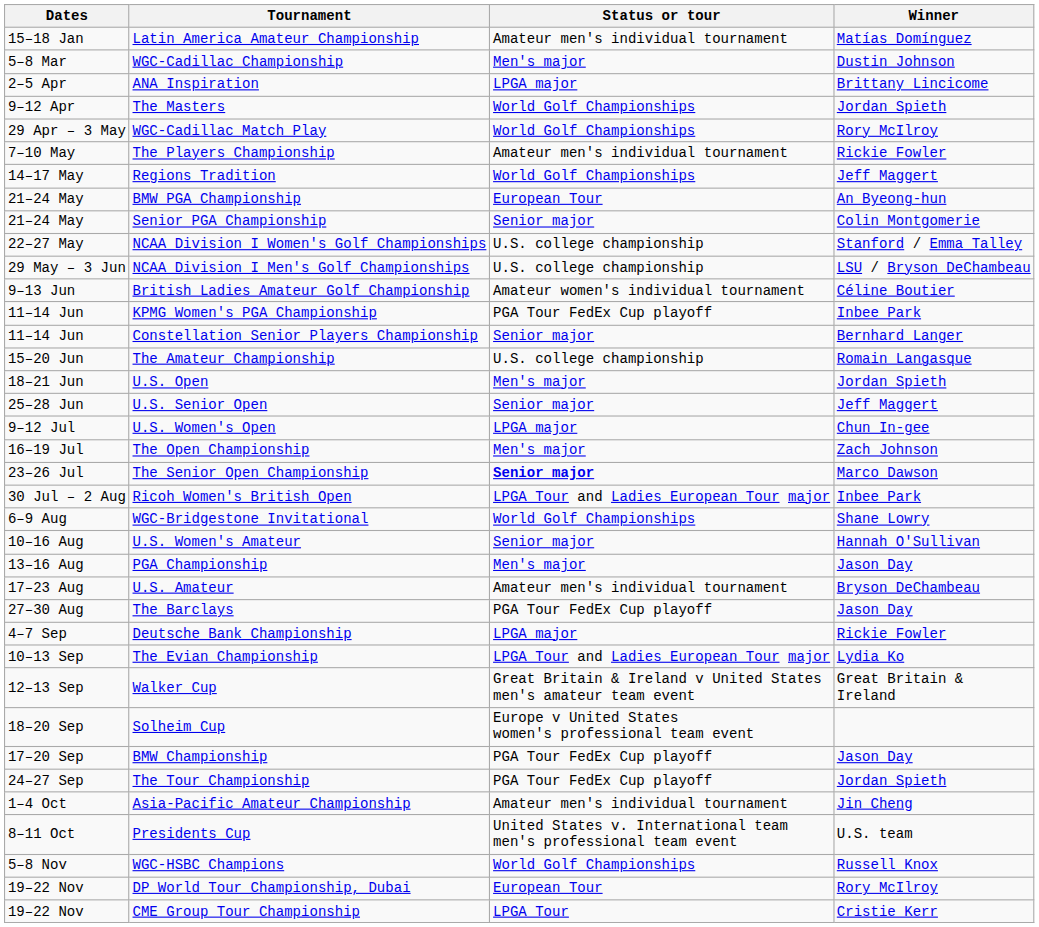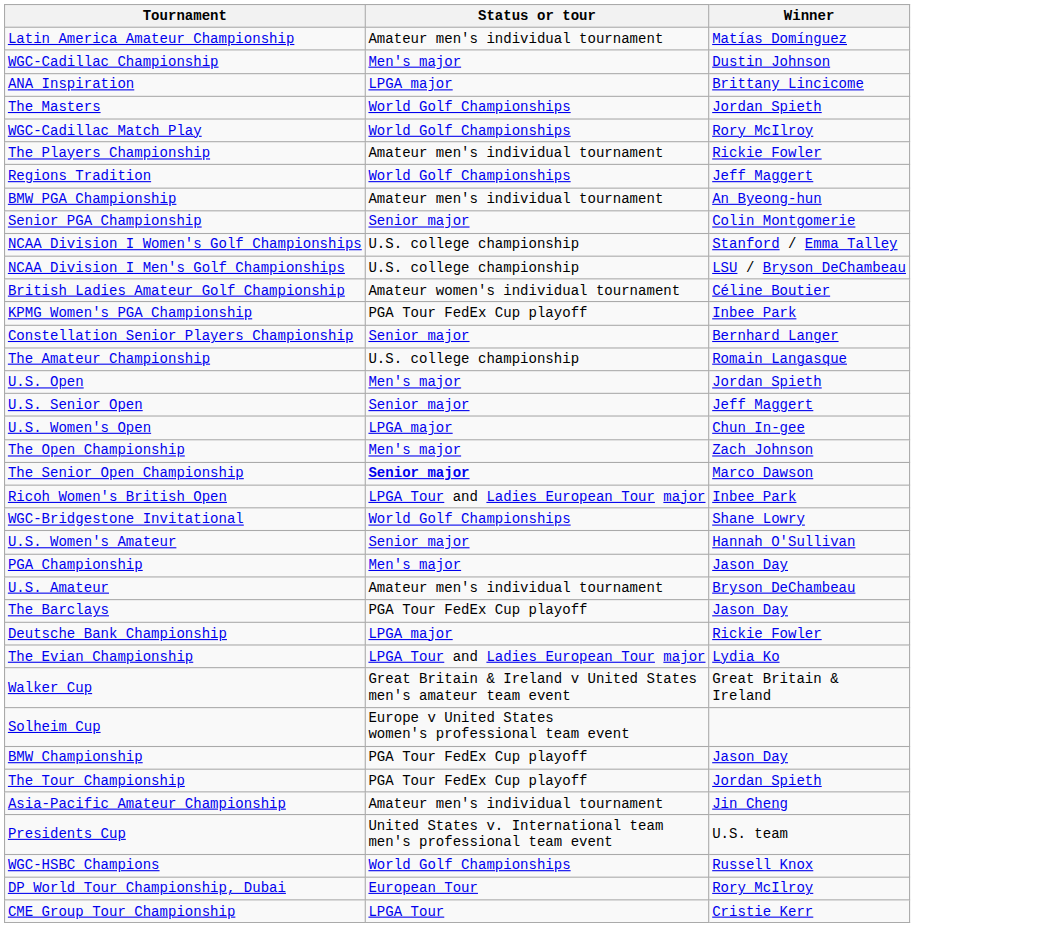 <table class="wikitable sortable">
 <tr>
-<th>Dates</th>
 <th>Tournament</th>
 <th>Status or tour</th>
 <th>Winner</th>
 </tr>
 <tr>
-<td>15–18 Jan</td>
 <td><a href='#'>Latin America Amateur Championship</a></td>
 <td>Amateur men's individual tournament</td>
 <td> <a href='#'>Matías Domínguez</a></td>
 </tr>
 <tr>
-<td>5–8 Mar</td>
 <td><a href='#'>WGC-Cadillac Championship</a></td>
 <td><a href='#'>Men's major</a></td>
 <td> <a href='#'>Dustin Johnson</a></td>
 </tr>
 <tr>
-<td>2–5 Apr</td>
 <td><a href='#'>ANA Inspiration</a></td>
 <td><a href='#'>LPGA major</a></td>
 <td> <a href='#'>Brittany Lincicome</a></td>
 </tr>
 <tr>
-<td>9–12 Apr</td>
 <td><a href='#'>The Masters</a></td>
 <td><a href='#'>World Golf Championships</a></td>
 <td> <a href='#'>Jordan Spieth</a></td>
 </tr>
 <tr>
-<td>29 Apr – 3 May</td>
 <td><a href='#'>WGC-Cadillac Match Play</a></td>
 <td><a href='#'>World Golf Championships</a></td>
 <td> <a href='#'>Rory McIlroy</a></td>
 </tr>
 <tr>
-<td>7–10 May</td>
 <td><a href='#'>The Players Championship</a></td>
 <td>Amateur men's individual tournament</td>
 <td> <a href='#'>Rickie Fowler</a></td>
 </tr>
 <tr>
-<td>14–17 May</td>
 <td><a href='#'>Regions Tradition</a></td>
 <td><a href='#'>World Golf Championships</a></td>
 <td> <a href='#'>Jeff Maggert</a></td>
 </tr>
 <tr>
-<td>21–24 May</td>
 <td><a href='#'>BMW PGA Championship</a></td>
-<td><a href='#'>European Tour</a></td>
+<td>Amateur men's individual tournament</td>
 <td> <a href='#'>An Byeong-hun</a></td>
 </tr>
 <tr>
-<td>21–24 May</td>
 <td><a href='#'>Senior PGA Championship</a></td>
 <td><a href='#'>Senior major</a></td>
 <td> <a href='#'>Colin Montgomerie</a></td>
 </tr>
 <tr>
-<td>22–27 May</td>
 <td><a href='#'>NCAA Division I Women's Golf Championships</a></td>
 <td>U.S. college championship</td>
 <td><a href='#'>Stanford</a> / <a href='#'>Emma Talley</a></td>
 </tr>
 <tr>
-<td>29 May – 3 Jun</td>
 <td><a href='#'>NCAA Division I Men's Golf Championships</a></td>
 <td>U.S. college championship</td>
 <td><a href='#'>LSU</a> / <a href='#'>Bryson DeChambeau</a></td>
 </tr>
 <tr>
-<td>9–13 Jun</td>
 <td><a href='#'>British Ladies Amateur Golf Championship</a></td>
 <td>Amateur women's individual tournament</td>
 <td> <a href='#'>Céline Boutier</a></td>
 </tr>
 <tr>
-<td>11–14 Jun</td>
 <td><a href='#'>KPMG Women's PGA Championship</a></td>
 <td>PGA Tour FedEx Cup playoff</td>
 <td> <a href='#'>Inbee Park</a></td>
 </tr>
 <tr>
-<td>11–14 Jun</td>
 <td><a href='#'>Constellation Senior Players Championship</a></td>
 <td><a href='#'>Senior major</a></td>
 <td> <a href='#'>Bernhard Langer</a></td>
 </tr>
 <tr>
-<td>15–20 Jun</td>
 <td><a href='#'>The Amateur Championship</a></td>
 <td>U.S. college championship</td>
 <td> <a href='#'>Romain Langasque</a></td>
 </tr>
 <tr>
-<td>18–21 Jun</td>
 <td><a href='#'>U.S. Open</a></td>
 <td><a href='#'>Men's major</a></td>
 <td> <a href='#'>Jordan Spieth</a></td>
 </tr>
 <tr>
-<td>25–28 Jun</td>
 <td><a href='#'>U.S. Senior Open</a></td>
 <td><a href='#'>Senior major</a></td>
 <td> <a href='#'>Jeff Maggert</a></td>
 </tr>
 <tr>
-<td>9–12 Jul</td>
 <td><a href='#'>U.S. Women's Open</a></td>
 <td><a href='#'>LPGA major</a></td>
 <td> <a href='#'>Chun In-gee</a></td>
 </tr>
 <tr>
-<td>16–19 Jul</td>
 <td><a href='#'>The Open Championship</a></td>
 <td><a href='#'>Men's major</a></td>
 <td> <a href='#'>Zach Johnson</a></td>
 </tr>
 <tr>
-<td>23–26 Jul</td>
 <td><a href='#'>The Senior Open Championship</a></td>
 <td><strong><a href='#'>Senior major</a></strong></td>
 <td> <a href='#'>Marco Dawson</a></td>
 </tr>
 <tr>
-<td>30 Jul – 2 Aug</td>
 <td><a href='#'>Ricoh Women's British Open</a></td>
 <td><a href='#'>LPGA Tour</a> and <a href='#'>Ladies European Tour</a> <a href='#'>major</a></td>
 <td> <a href='#'>Inbee Park</a></td>
 </tr>
 <tr>
-<td>6–9 Aug</td>
 <td><a href='#'>WGC-Bridgestone Invitational</a></td>
 <td><a href='#'>World Golf Championships</a></td>
 <td> <a href='#'>Shane Lowry</a></td>
 </tr>
 <tr>
-<td>10–16 Aug</td>
 <td><a href='#'>U.S. Women's Amateur</a></td>
 <td><a href='#'>Senior major</a></td>
 <td> <a href='#'>Hannah O'Sullivan</a></td>
 </tr>
 <tr>
-<td>13–16 Aug</td>
 <td><a href='#'>PGA Championship</a></td>
 <td><a href='#'>Men's major</a></td>
 <td> <a href='#'>Jason Day</a></td>
 </tr>
 <tr>
-<td>17–23 Aug</td>
 <td><a href='#'>U.S. Amateur</a></td>
 <td>Amateur men's individual tournament</td>
 <td> <a href='#'>Bryson DeChambeau</a></td>
 </tr>
 <tr>
-<td>27–30 Aug</td>
 <td><a href='#'>The Barclays</a></td>
 <td>PGA Tour FedEx Cup playoff</td>
 <td> <a href='#'>Jason Day</a></td>
 </tr>
 <tr>
-<td>4–7 Sep</td>
 <td><a href='#'>Deutsche Bank Championship</a></td>
 <td><a href='#'>LPGA major</a></td>
 <td> <a href='#'>Rickie Fowler</a></td>
 </tr>
 <tr>
-<td>10–13 Sep</td>
 <td><a href='#'>The Evian Championship</a></td>
 <td><a href='#'>LPGA Tour</a> and <a href='#'>Ladies European Tour</a> <a href='#'>major</a></td>
 <td> <a href='#'>Lydia Ko</a></td>
 </tr>
 <tr>
-<td>12–13 Sep</td>
 <td><a href='#'>Walker Cup</a></td>
 <td>Great Britain & Ireland v United States<br>men's amateur team event</td>
 <td> Great Britain &<br> Ireland</td>
 </tr>
 <tr>
-<td>18–20 Sep</td>
 <td><a href='#'>Solheim Cup</a></td>
 <td>Europe v United States<br>women's professional team event</td>
 <td></td>
 </tr>
 <tr>
-<td>17–20 Sep</td>
 <td><a href='#'>BMW Championship</a></td>
 <td>PGA Tour FedEx Cup playoff</td>
 <td> <a href='#'>Jason Day</a></td>
 </tr>
 <tr>
-<td>24–27 Sep</td>
 <td><a href='#'>The Tour Championship</a></td>
 <td>PGA Tour FedEx Cup playoff</td>
 <td> <a href='#'>Jordan Spieth</a></td>
 </tr>
 <tr>
-<td>1–4 Oct</td>
 <td><a href='#'>Asia-Pacific Amateur Championship</a></td>
 <td>Amateur men's individual tournament</td>
 <td> <a href='#'>Jin Cheng</a></td>
 </tr>
 <tr>
-<td>8–11 Oct</td>
 <td><a href='#'>Presidents Cup</a></td>
 <td>United States v. International team<br>men's professional team event</td>
 <td> U.S. team</td>
 </tr>
 <tr>
-<td>5–8 Nov</td>
 <td><a href='#'>WGC-HSBC Champions</a></td>
 <td><a href='#'>World Golf Championships</a></td>
 <td> <a href='#'>Russell Knox</a></td>
 </tr>
 <tr>
-<td>19–22 Nov</td>
 <td><a href='#'>DP World Tour Championship, Dubai</a></td>
 <td><a href='#'>European Tour</a></td>
 <td> <a href='#'>Rory McIlroy</a></td>
 </tr>
 <tr>
-<td>19–22 Nov</td>
 <td><a href='#'>CME Group Tour Championship</a></td>
 <td><a href='#'>LPGA Tour</a></td>
 <td> <a href='#'>Cristie Kerr</a></td>
 </tr>
 </table>
